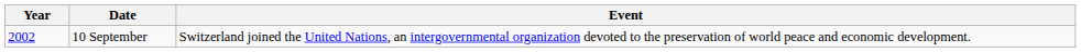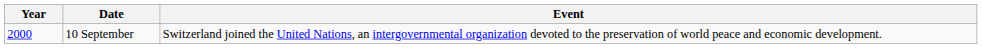 <table class="wikitable" width="100%">
 <tr>
 <th style="width: 6%;">Year</th>
 <th style="width: 10%;">Date</th>
 <th>Event</th>
 </tr>
 <tr>
-<td><a href='#'>2002</a></td>
+<td><a href='#'>2000</a></td>
 <td>10 September</td>
 <td>Switzerland joined the <a href='#'>United Nations</a>, an <a href='#'>intergovernmental organization</a> devoted to the preservation of world peace and economic development.</td>
 </tr>
 </table>
